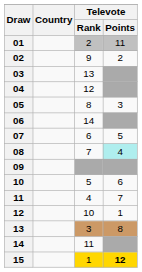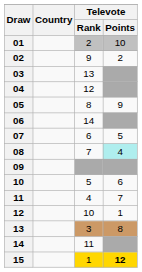 <table class="sortable wikitable collapsible plainrowheaders" style="text-align:center;">
 <tr>
 </tr>
 <tr>
 <th scope="col" rowspan="2">Draw</th>
 <th scope="col" rowspan="2">Country</th>
 <th scope="col" colspan="2">Televote</th>
 </tr>
 <tr>
 <th scope="col">Rank</th>
 <th scope="col">Points</th>
 </tr>
 <tr>
 <th scope="row" style="text-align:center;">01</th>
 <td style="text-align:left;"></td>
 <td style="background:silver;">2</td>
-<td style="background:silver;">11</td>
+<td style="background:silver;">10</td>
 </tr>
 <tr>
 <th scope="row" style="text-align:center;">02</th>
 <td style="text-align:left;"></td>
 <td>9</td>
 <td>2</td>
 </tr>
 <tr>
 <th scope="row" style="text-align:center;">03</th>
 <td style="text-align:left;"></td>
 <td>13</td>
 <td style="background:#AAAAAA;"></td>
 </tr>
 <tr>
 <th scope="row" style="text-align:center;">04</th>
 <td style="text-align:left;"></td>
 <td>12</td>
 <td style="background:#AAAAAA;"></td>
 </tr>
 <tr>
 <th scope="row" style="text-align:center;">05</th>
 <td style="text-align:left;"></td>
 <td>8</td>
-<td>3</td>
+<td>9</td>
 </tr>
 <tr>
 <th scope="row" style="text-align:center;">06</th>
 <td style="text-align:left;"></td>
 <td>14</td>
 <td style="background:#AAAAAA;"></td>
 </tr>
 <tr>
 <th scope="row" style="text-align:center;">07</th>
 <td style="text-align:left;"></td>
 <td>6</td>
 <td>5</td>
 </tr>
 <tr>
 <th scope="row" style="text-align:center;">08</th>
 <td style="text-align:left;"></td>
 <td>7</td>
 <td style="background: paleturquoise;">4</td>
 </tr>
 <tr class=sortbottom>
 <th scope="row" style="text-align:center;">09</th>
 <td style="text-align:left;"></td>
 <td style="background:#AAAAAA;"></td>
 <td style="background:#AAAAAA;"></td>
 </tr>
 <tr>
 <th scope="row" style="text-align:center;">10</th>
 <td style="text-align:left;"></td>
 <td>5</td>
 <td>6</td>
 </tr>
 <tr>
 <th scope="row" style="text-align:center;">11</th>
 <td style="text-align:left;"></td>
 <td>4</td>
 <td>7</td>
 </tr>
 <tr>
 <th scope="row" style="text-align:center;">12</th>
 <td style="text-align:left;"></td>
 <td>10</td>
 <td>1</td>
 </tr>
 <tr>
 <th scope="row" style="text-align:center;">13</th>
 <td style="text-align:left;"></td>
 <td style="background:#CC9966;">3</td>
 <td style="background:#CC9966;">8</td>
 </tr>
 <tr>
 <th scope="row" style="text-align:center;">14</th>
 <td style="text-align:left;"></td>
 <td>11</td>
 <td style="background:#AAAAAA;"></td>
 </tr>
 <tr>
 <th scope="row" style="text-align:center;">15</th>
 <td style="text-align:left;"></td>
 <td style="background:gold;">1</td>
 <td style="background:gold;"><strong>12</strong></td>
 </tr>
 </table>
